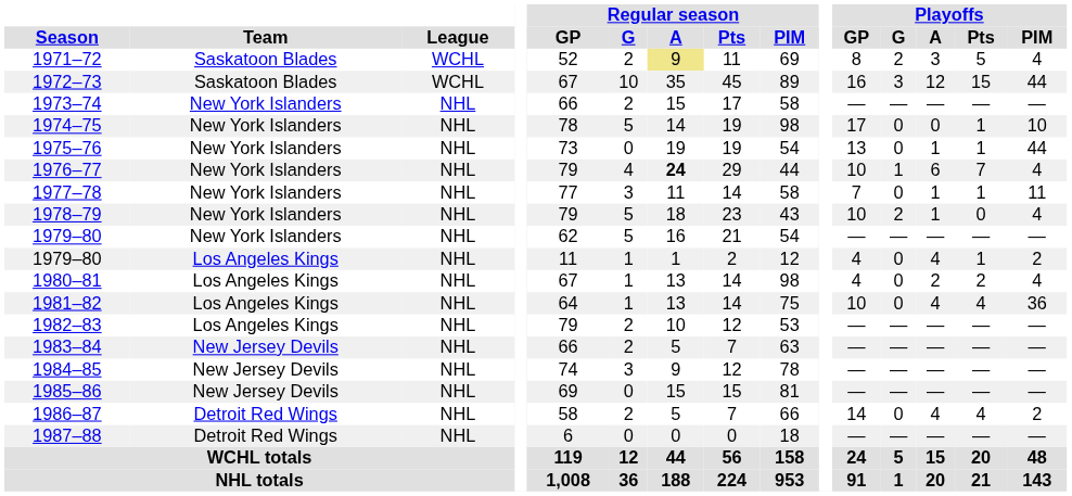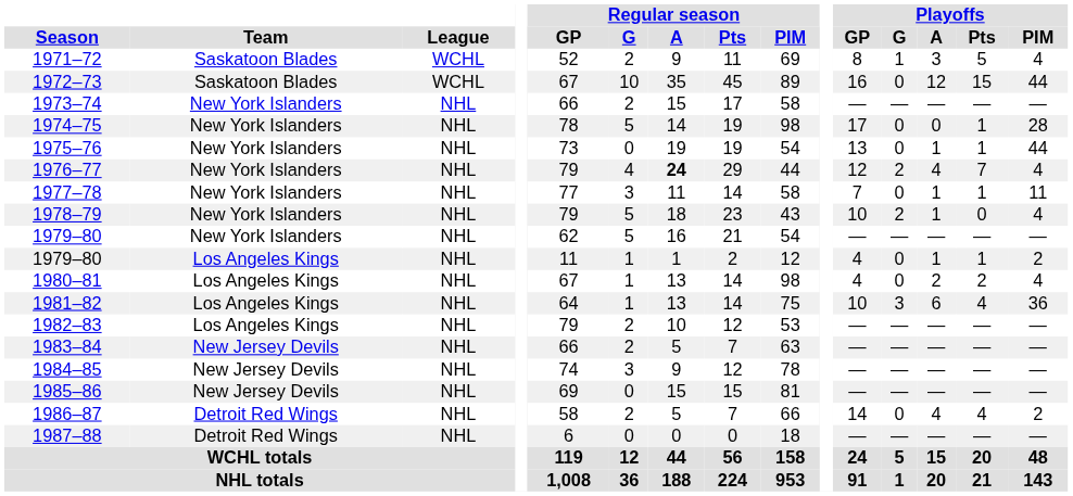 <table border="0" cellpadding="1" cellspacing="0" style="text-align:center; width:60em">
 <tr bgcolor="#e0e0e0">
 <th colspan="3" bgcolor="#ffffff"> </th>
 <th rowspan="99" bgcolor="#ffffff"> </th>
 <th colspan="5"><a href='#'>Regular season</a></th>
 <th rowspan="99" bgcolor="#ffffff"> </th>
 <th colspan="5"><a href='#'>Playoffs</a></th>
 </tr>
 <tr bgcolor="#e0e0e0">
 <th><a href='#'>Season</a></th>
 <th>Team</th>
 <th>League</th>
 <th>GP</th>
 <th><a href='#'>G</a></th>
 <th><a href='#'>A</a></th>
 <th><a href='#'>Pts</a></th>
 <th><a href='#'>PIM</a></th>
 <th>GP</th>
 <th>G</th>
 <th>A</th>
 <th>Pts</th>
 <th>PIM</th>
 </tr>
 <tr>
 <td><a href='#'>1971–72</a></td>
 <td><a href='#'>Saskatoon Blades</a></td>
 <td><a href='#'>WCHL</a></td>
 <td>52</td>
 <td>2</td>
-<td style="background: khaki;">9</td>
+<td>9</td>
 <td>11</td>
 <td>69</td>
 <td>8</td>
-<td>2</td>
+<td>1</td>
 <td>3</td>
 <td>5</td>
 <td>4</td>
 </tr>
 <tr bgcolor="#f0f0f0">
 <td><a href='#'>1972–73</a></td>
 <td>Saskatoon Blades</td>
 <td>WCHL</td>
 <td>67</td>
 <td>10</td>
 <td>35</td>
 <td>45</td>
 <td>89</td>
 <td>16</td>
-<td>3</td>
+<td>0</td>
 <td>12</td>
 <td>15</td>
 <td>44</td>
 </tr>
 <tr>
 <td><a href='#'>1973–74</a></td>
 <td><a href='#'>New York Islanders</a></td>
 <td><a href='#'>NHL</a></td>
 <td>66</td>
 <td>2</td>
 <td>15</td>
 <td>17</td>
 <td>58</td>
 <td>—</td>
 <td>—</td>
 <td>—</td>
 <td>—</td>
 <td>—</td>
 </tr>
 <tr bgcolor="#f0f0f0">
 <td><a href='#'>1974–75</a></td>
 <td>New York Islanders</td>
 <td>NHL</td>
 <td>78</td>
 <td>5</td>
 <td>14</td>
 <td>19</td>
 <td>98</td>
 <td>17</td>
 <td>0</td>
 <td>0</td>
 <td>1</td>
-<td>10</td>
+<td>28</td>
 </tr>
 <tr>
 <td><a href='#'>1975–76</a></td>
 <td>New York Islanders</td>
 <td>NHL</td>
 <td>73</td>
 <td>0</td>
 <td>19</td>
 <td>19</td>
 <td>54</td>
 <td>13</td>
 <td>0</td>
 <td>1</td>
 <td>1</td>
 <td>44</td>
 </tr>
 <tr bgcolor="#f0f0f0">
 <td><a href='#'>1976–77</a></td>
 <td>New York Islanders</td>
 <td>NHL</td>
 <td>79</td>
 <td>4</td>
 <td><strong>24</strong></td>
 <td>29</td>
 <td>44</td>
-<td>10</td>
-<td>1</td>
-<td>6</td>
+<td>12</td>
+<td>2</td>
+<td>4</td>
 <td>7</td>
 <td>4</td>
 </tr>
 <tr>
 <td><a href='#'>1977–78</a></td>
 <td>New York Islanders</td>
 <td>NHL</td>
 <td>77</td>
 <td>3</td>
 <td>11</td>
 <td>14</td>
 <td>58</td>
 <td>7</td>
 <td>0</td>
 <td>1</td>
 <td>1</td>
 <td>11</td>
 </tr>
 <tr bgcolor="#f0f0f0">
 <td><a href='#'>1978–79</a></td>
 <td>New York Islanders</td>
 <td>NHL</td>
 <td>79</td>
 <td>5</td>
 <td>18</td>
 <td>23</td>
 <td>43</td>
 <td>10</td>
 <td>2</td>
 <td>1</td>
 <td>0</td>
 <td>4</td>
 </tr>
 <tr>
 <td><a href='#'>1979–80</a></td>
 <td>New York Islanders</td>
 <td>NHL</td>
 <td>62</td>
 <td>5</td>
 <td>16</td>
 <td>21</td>
 <td>54</td>
 <td>—</td>
 <td>—</td>
 <td>—</td>
 <td>—</td>
 <td>—</td>
 </tr>
 <tr bgcolor="#f0f0f0">
 <td>1979–80</td>
 <td><a href='#'>Los Angeles Kings</a></td>
 <td>NHL</td>
 <td>11</td>
 <td>1</td>
 <td>1</td>
 <td>2</td>
 <td>12</td>
 <td>4</td>
 <td>0</td>
-<td>4</td>
+<td>1</td>
 <td>1</td>
 <td>2</td>
 </tr>
 <tr>
 <td><a href='#'>1980–81</a></td>
 <td>Los Angeles Kings</td>
 <td>NHL</td>
 <td>67</td>
 <td>1</td>
 <td>13</td>
 <td>14</td>
 <td>98</td>
 <td>4</td>
 <td>0</td>
 <td>2</td>
 <td>2</td>
 <td>4</td>
 </tr>
 <tr bgcolor="#f0f0f0">
 <td><a href='#'>1981–82</a></td>
 <td>Los Angeles Kings</td>
 <td>NHL</td>
 <td>64</td>
 <td>1</td>
 <td>13</td>
 <td>14</td>
 <td>75</td>
 <td>10</td>
-<td>0</td>
-<td>4</td>
+<td>3</td>
+<td>6</td>
 <td>4</td>
 <td>36</td>
 </tr>
 <tr>
 <td><a href='#'>1982–83</a></td>
 <td>Los Angeles Kings</td>
 <td>NHL</td>
 <td>79</td>
 <td>2</td>
 <td>10</td>
 <td>12</td>
 <td>53</td>
 <td>—</td>
 <td>—</td>
 <td>—</td>
 <td>—</td>
 <td>—</td>
 </tr>
 <tr bgcolor="#f0f0f0">
 <td><a href='#'>1983–84</a></td>
 <td><a href='#'>New Jersey Devils</a></td>
 <td>NHL</td>
 <td>66</td>
 <td>2</td>
 <td>5</td>
 <td>7</td>
 <td>63</td>
 <td>—</td>
 <td>—</td>
 <td>—</td>
 <td>—</td>
 <td>—</td>
 </tr>
 <tr>
 <td><a href='#'>1984–85</a></td>
 <td>New Jersey Devils</td>
 <td>NHL</td>
 <td>74</td>
 <td>3</td>
 <td>9</td>
 <td>12</td>
 <td>78</td>
 <td>—</td>
 <td>—</td>
 <td>—</td>
 <td>—</td>
 <td>—</td>
 </tr>
 <tr bgcolor="#f0f0f0">
 <td><a href='#'>1985–86</a></td>
 <td>New Jersey Devils</td>
 <td>NHL</td>
 <td>69</td>
 <td>0</td>
 <td>15</td>
 <td>15</td>
 <td>81</td>
 <td>—</td>
 <td>—</td>
 <td>—</td>
 <td>—</td>
 <td>—</td>
 </tr>
 <tr>
 <td><a href='#'>1986–87</a></td>
 <td><a href='#'>Detroit Red Wings</a></td>
 <td>NHL</td>
 <td>58</td>
 <td>2</td>
 <td>5</td>
 <td>7</td>
 <td>66</td>
 <td>14</td>
 <td>0</td>
 <td>4</td>
 <td>4</td>
 <td>2</td>
 </tr>
 <tr bgcolor="#f0f0f0">
 <td><a href='#'>1987–88</a></td>
 <td>Detroit Red Wings</td>
 <td>NHL</td>
 <td>6</td>
 <td>0</td>
 <td>0</td>
 <td>0</td>
 <td>18</td>
 <td>—</td>
 <td>—</td>
 <td>—</td>
 <td>—</td>
 <td>—</td>
 </tr>
 <tr bgcolor="#e0e0e0">
 <th colspan="3">WCHL totals</th>
 <th>119</th>
 <th>12</th>
 <th>44</th>
 <th>56</th>
 <th>158</th>
 <th>24</th>
 <th>5</th>
 <th>15</th>
 <th>20</th>
 <th>48</th>
 </tr>
 <tr bgcolor="#e0e0e0">
 <th colspan="3">NHL totals</th>
 <th>1,008</th>
 <th>36</th>
 <th>188</th>
 <th>224</th>
 <th>953</th>
 <th>91</th>
 <th>1</th>
 <th>20</th>
 <th>21</th>
 <th>143</th>
 </tr>
 </table>
